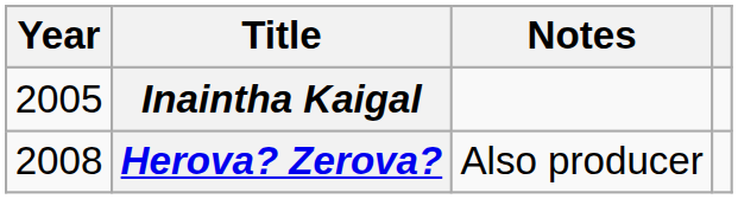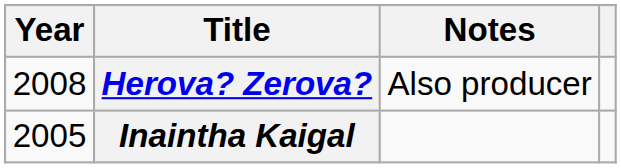 <table class="wikitable plainrowheaders sortable" style="margin-right: 0;">
 <tr>
 <th scope="col">Year</th>
 <th scope="col">Title</th>
 <th scope="col" class="unsortable">Notes</th>
 <th scope="col" class="unsortable"></th>
 </tr>
 <tr>
+<td>2008</td>
+<th scope="row"><em><a href='#'>Herova? Zerova?</a></em></th>
+<td>Also producer</td>
+<td style="text-align: center;"></td>
+</tr>
+<tr>
 <td>2005</td>
 <th scope="row"><em>Inaintha Kaigal</em></th>
 <td></td>
 <td style="text-align: center;"></td>
 </tr>
-<tr>
-<td>2008</td>
-<th scope="row"><em><a href='#'>Herova? Zerova?</a></em></th>
-<td>Also producer</td>
-<td style="text-align: center;"></td>
-</tr>
 </table>
